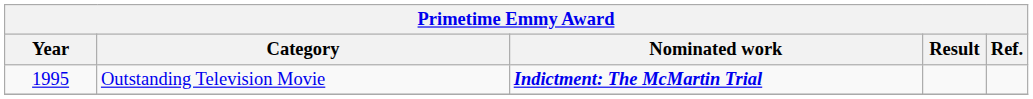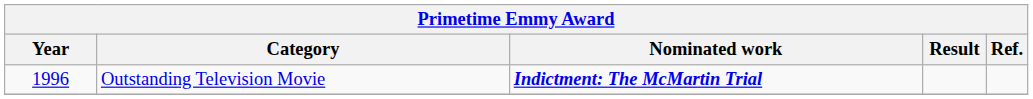 <table class="wikitable plainrowheaders" Style=font-size:98%>
 <tr>
 <th colspan=5><a href='#'>Primetime Emmy Award</a></th>
 </tr>
 <tr>
 <th scope="col" style="width:9%;">Year</th>
 <th scope="col" style="width:20em;">Category</th>
 <th scope="col" style="width:20em;">Nominated work</th>
 <th scope="col" style="width:2em;">Result</th>
 <th scope="col" style="width:4%;">Ref.</th>
 </tr>
 <tr>
-<td style="text-align:center;"><a href='#'>1995</a></td>
+<td style="text-align:center;"><a href='#'>1996</a></td>
 <td><a href='#'>Outstanding Television Movie</a></td>
 <td><strong><em><a href='#'>Indictment: The McMartin Trial</a></em></strong></td>
 <td></td>
 <td style="text-align:center;"></td>
 </tr>
 <tr>
 </tr>
 </table>
